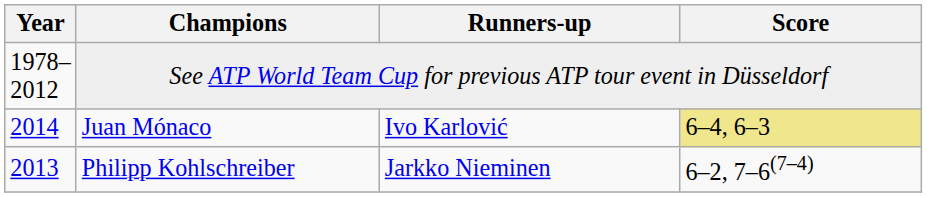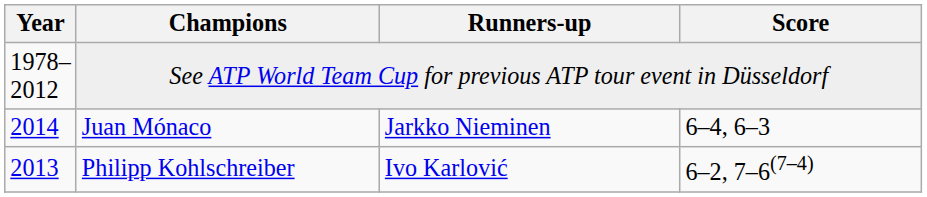 <table class="wikitable">
 <tr>
 <th style="width:40px">Year</th>
 <th style="width:200px">Champions</th>
 <th style="width:200px">Runners-up</th>
 <th style="width:160px" class="unsortable">Score</th>
 </tr>
 <tr>
 <td>1978–2012</td>
 <td colspan=5 align=center style="background:#efefef"><em>See <a href='#'>ATP World Team Cup</a> for previous ATP tour event in Düsseldorf</em></td>
 </tr>
 <tr>
 <td><a href='#'>2014</a></td>
 <td> <a href='#'>Juan Mónaco</a></td>
-<td> <a href='#'>Ivo Karlović</a></td>
-<td style="background: khaki;">6–4, 6–3</td>
+<td> <a href='#'>Jarkko Nieminen</a></td>
+<td>6–4, 6–3</td>
 </tr>
 <tr>
 <td><a href='#'>2013</a></td>
 <td> <a href='#'>Philipp Kohlschreiber</a></td>
-<td> <a href='#'>Jarkko Nieminen</a></td>
+<td> <a href='#'>Ivo Karlović</a></td>
 <td>6–2, 7–6<sup>(7–4)</sup></td>
 </tr>
 </table>
